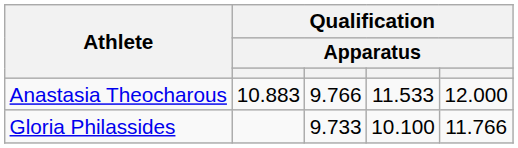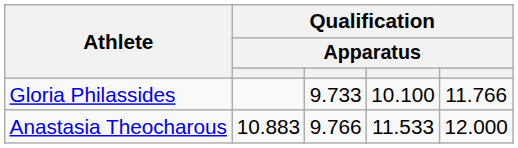 <table class="wikitable" style="font-size:90%">
 <tr>
 <th rowspan=3>Athlete</th>
 <th colspan=4>Qualification</th>
 </tr>
 <tr style="font-size:95%">
 <th colspan=4>Apparatus</th>
 </tr>
 <tr style="font-size:95%">
 <th></th>
 <th></th>
 <th></th>
 <th></th>
 </tr>
 <tr align=center>
+<td align=left><a href='#'>Gloria Philassides</a></td>
+<td></td>
+<td>9.733</td>
+<td>10.100</td>
+<td>11.766</td>
+</tr>
+<tr align=center>
 <td align=left><a href='#'>Anastasia Theocharous</a></td>
 <td>10.883</td>
 <td>9.766</td>
 <td>11.533</td>
 <td>12.000</td>
 </tr>
-<tr align=center>
-<td align=left><a href='#'>Gloria Philassides</a></td>
-<td></td>
-<td>9.733</td>
-<td>10.100</td>
-<td>11.766</td>
-</tr>
 </table>
